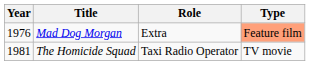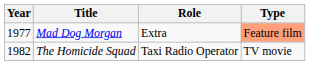 <table class="wikitable">
 <tr>
 <th>Year</th>
 <th>Title</th>
 <th>Role</th>
 <th>Type</th>
 </tr>
 <tr>
-<td>1976</td>
+<td>1977</td>
 <td><em><a href='#'>Mad Dog Morgan</a></em></td>
 <td>Extra</td>
 <td style="background: lightsalmon;">Feature film</td>
 </tr>
 <tr>
-<td>1981</td>
+<td>1982</td>
 <td><em>The Homicide Squad</em></td>
 <td>Taxi Radio Operator</td>
 <td>TV movie</td>
 </tr>
 </table>
